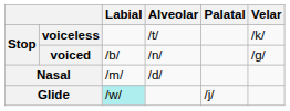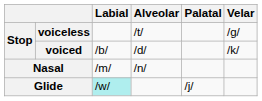 <table class="wikitable">
 <tr>
 <th colspan="2"></th>
 <th>Labial</th>
 <th>Alveolar</th>
 <th>Palatal</th>
 <th>Velar</th>
 </tr>
 <tr>
 <th rowspan="2">Stop</th>
 <th>voiceless</th>
 <td></td>
 <td>/t/</td>
 <td></td>
-<td>/k/</td>
+<td>/g/</td>
 </tr>
 <tr>
 <th>voiced</th>
 <td>/b/</td>
-<td>/n/</td>
+<td>/d/</td>
 <td></td>
-<td>/g/</td>
+<td>/k/</td>
 </tr>
 <tr>
 <th colspan="2">Nasal</th>
 <td>/m/</td>
-<td>/d/</td>
+<td>/n/</td>
 <td></td>
 <td></td>
 </tr>
 <tr>
 <th colspan="2">Glide</th>
 <td style="background: paleturquoise;">/w/</td>
 <td></td>
 <td>/j/</td>
 <td></td>
 </tr>
 </table>
